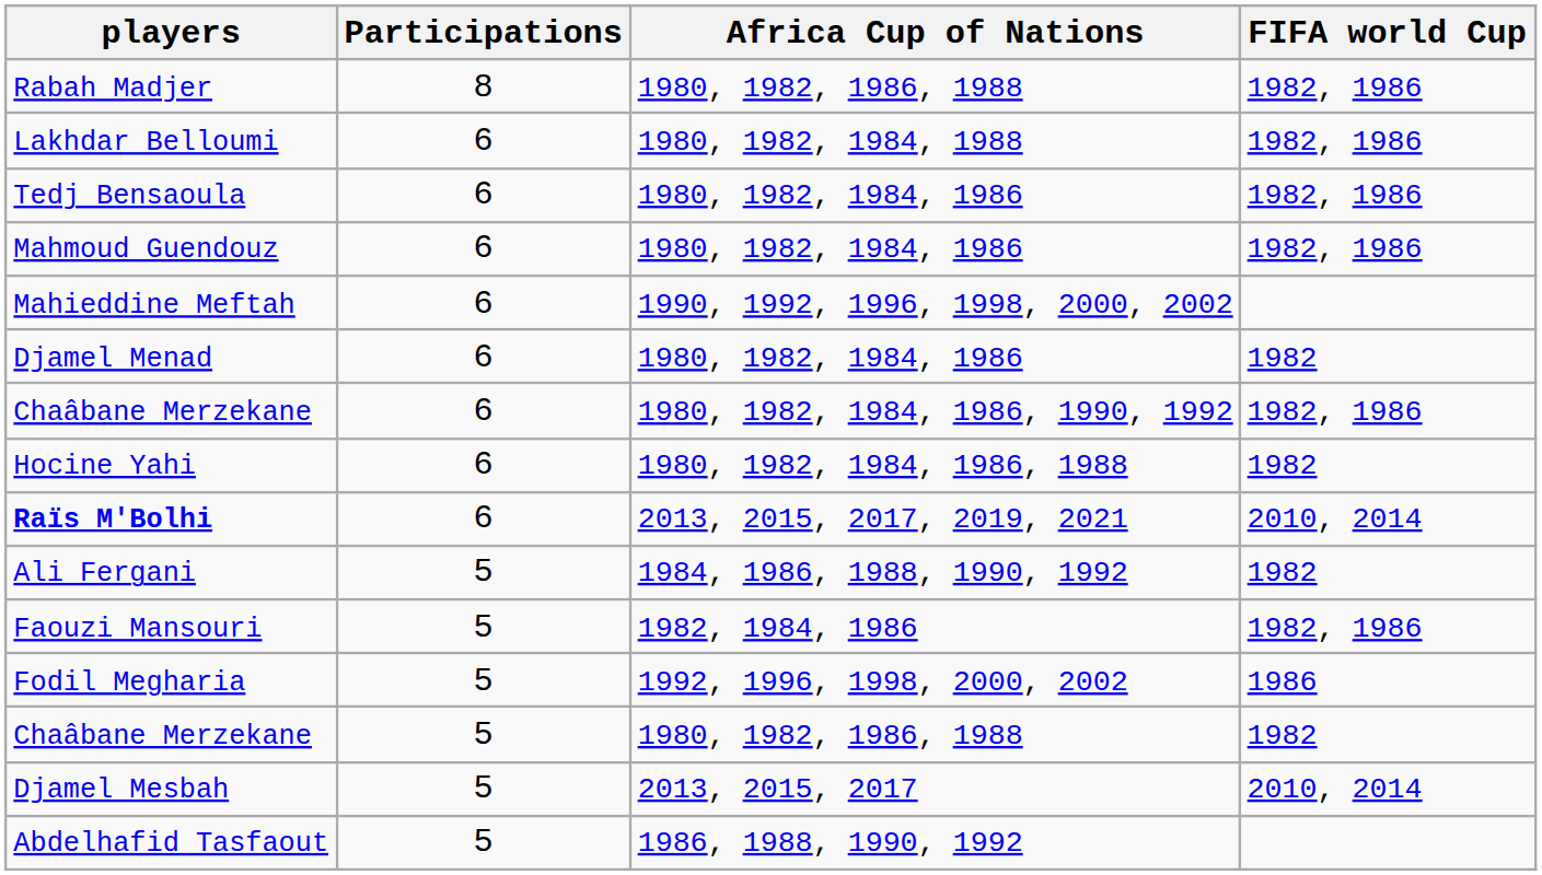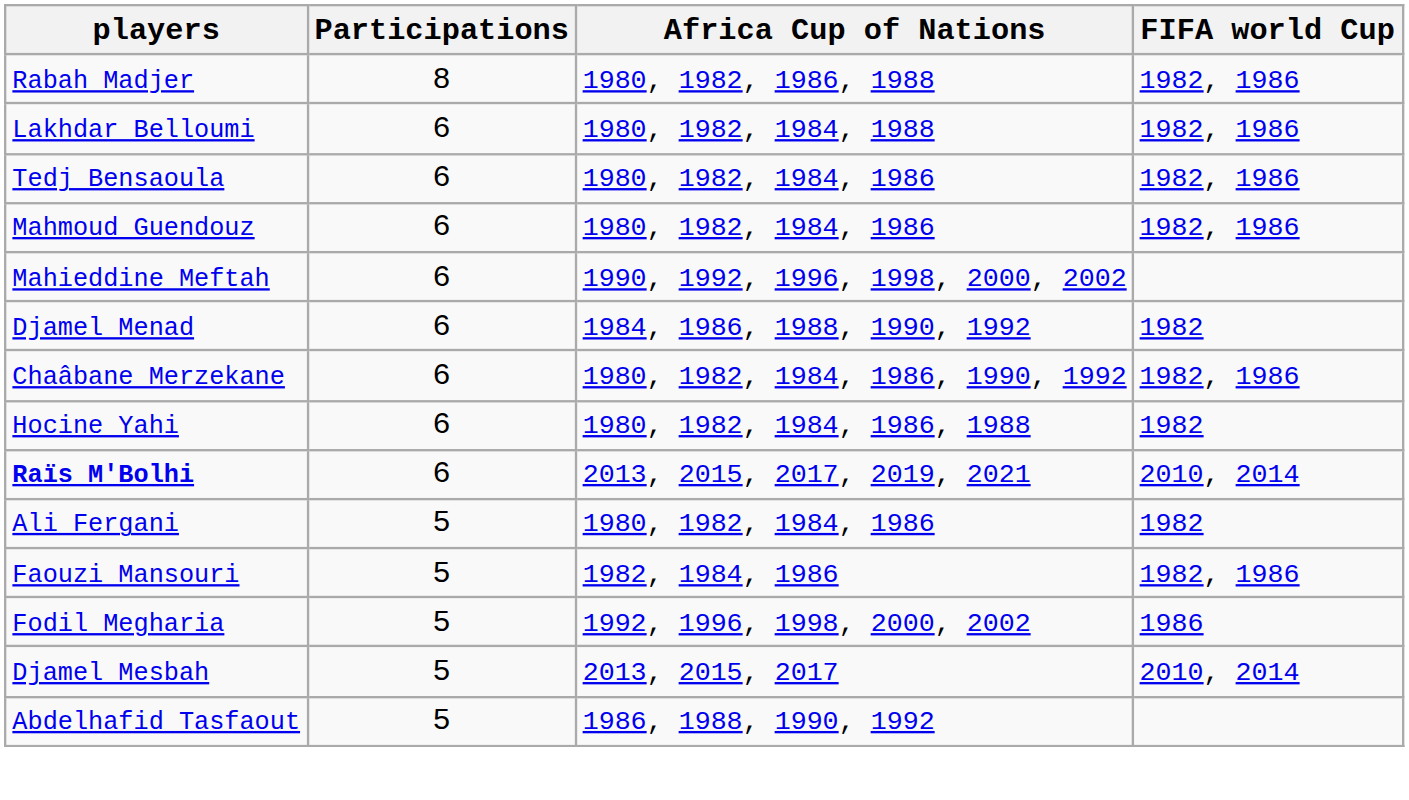 <table class="wikitable"px solid black" cellpadding="2">
 <tr>
 <th>players</th>
 <th>Participations</th>
 <th>Africa Cup of Nations</th>
 <th>FIFA world Cup</th>
 </tr>
 <tr>
 <td><small><a href='#'>Rabah Madjer</a> </small></td>
 <td style="text-align:center">8</td>
 <td style="font-size:88%"><a href='#'>1980</a>, <a href='#'>1982</a>, <a href='#'>1986</a>, <a href='#'>1988</a></td>
 <td style="font-size:88%"><a href='#'>1982</a>, <a href='#'>1986</a></td>
 </tr>
 <tr>
 <td><small><a href='#'>Lakhdar Belloumi</a> </small></td>
 <td style="text-align:center">6</td>
 <td style="font-size:88%"><a href='#'>1980</a>, <a href='#'>1982</a>, <a href='#'>1984</a>, <a href='#'>1988</a></td>
 <td style="font-size:88%"><a href='#'>1982</a>, <a href='#'>1986</a></td>
 </tr>
 <tr>
 <td><small><a href='#'>Tedj Bensaoula</a> </small></td>
 <td style="text-align:center">6</td>
 <td style="font-size:88%"><a href='#'>1980</a>, <a href='#'>1982</a>, <a href='#'>1984</a>, <a href='#'>1986</a></td>
 <td style="font-size:88%"><a href='#'>1982</a>, <a href='#'>1986</a></td>
 </tr>
 <tr>
 <td><small><a href='#'>Mahmoud Guendouz</a> </small></td>
 <td style="text-align:center">6</td>
 <td style="font-size:88%"><a href='#'>1980</a>, <a href='#'>1982</a>, <a href='#'>1984</a>, <a href='#'>1986</a></td>
 <td style="font-size:88%"><a href='#'>1982</a>, <a href='#'>1986</a></td>
 </tr>
 <tr>
 <td><small><a href='#'>Mahieddine Meftah</a> </small></td>
 <td style="text-align:center">6</td>
 <td style="font-size:88%"><a href='#'>1990</a>, <a href='#'>1992</a>, <a href='#'>1996</a>, <a href='#'>1998</a>, <a href='#'>2000</a>, <a href='#'>2002</a></td>
 <td></td>
 </tr>
 <tr>
 <td><small><a href='#'>Djamel Menad</a> </small></td>
 <td style="text-align:center">6</td>
-<td style="font-size:88%"><a href='#'>1980</a>, <a href='#'>1982</a>, <a href='#'>1984</a>, <a href='#'>1986</a></td>
+<td style="font-size:88%"><a href='#'>1984</a>, <a href='#'>1986</a>, <a href='#'>1988</a>, <a href='#'>1990</a>, <a href='#'>1992</a></td>
 <td style="font-size:88%"><a href='#'>1982</a></td>
 </tr>
 <tr>
 <td><small><a href='#'>Chaâbane Merzekane</a> </small></td>
 <td style="text-align:center">6</td>
 <td style="font-size:88%"><a href='#'>1980</a>, <a href='#'>1982</a>, <a href='#'>1984</a>, <a href='#'>1986</a>, <a href='#'>1990</a>, <a href='#'>1992</a></td>
 <td style="font-size:88%"><a href='#'>1982</a>, <a href='#'>1986</a></td>
 </tr>
 <tr>
 <td><small><a href='#'>Hocine Yahi</a> </small></td>
 <td style="text-align:center">6</td>
 <td style="font-size:88%"><a href='#'>1980</a>, <a href='#'>1982</a>, <a href='#'>1984</a>, <a href='#'>1986</a>, <a href='#'>1988</a></td>
 <td style="font-size:88%"><a href='#'>1982</a></td>
 </tr>
 <tr>
 <td><small><strong><a href='#'>Raïs M'Bolhi</a></strong> </small></td>
 <td style="text-align:center">6</td>
 <td style="font-size:88%"><a href='#'>2013</a>, <a href='#'>2015</a>, <a href='#'>2017</a>, <a href='#'>2019</a>, <a href='#'>2021</a></td>
 <td style="font-size:88%"><a href='#'>2010</a>, <a href='#'>2014</a></td>
 </tr>
 <tr>
 <td><small><a href='#'>Ali Fergani</a> </small></td>
 <td style="text-align:center">5</td>
-<td style="font-size:88%"><a href='#'>1984</a>, <a href='#'>1986</a>, <a href='#'>1988</a>, <a href='#'>1990</a>, <a href='#'>1992</a></td>
+<td style="font-size:88%"><a href='#'>1980</a>, <a href='#'>1982</a>, <a href='#'>1984</a>, <a href='#'>1986</a></td>
 <td style="font-size:88%"><a href='#'>1982</a></td>
 </tr>
 <tr>
 <td><small><a href='#'>Faouzi Mansouri</a> </small></td>
 <td style="text-align:center">5</td>
 <td style="font-size:88%"><a href='#'>1982</a>, <a href='#'>1984</a>, <a href='#'>1986</a></td>
 <td style="font-size:88%"><a href='#'>1982</a>, <a href='#'>1986</a></td>
 </tr>
 <tr>
 <td><small><a href='#'>Fodil Megharia</a> </small></td>
 <td style="text-align:center">5</td>
 <td style="font-size:88%"><a href='#'>1992</a>, <a href='#'>1996</a>, <a href='#'>1998</a>, <a href='#'>2000</a>, <a href='#'>2002</a></td>
 <td style="font-size:88%"><a href='#'>1986</a></td>
-</tr>
-<tr>
-<td><small><a href='#'>Chaâbane Merzekane</a> </small></td>
-<td style="text-align:center">5</td>
-<td style="font-size:88%"><a href='#'>1980</a>, <a href='#'>1982</a>, <a href='#'>1986</a>, <a href='#'>1988</a></td>
-<td style="font-size:88%"><a href='#'>1982</a></td>
 </tr>
 <tr>
 <td><small><a href='#'>Djamel Mesbah</a> </small></td>
 <td style="text-align:center">5</td>
 <td style="font-size:88%"><a href='#'>2013</a>, <a href='#'>2015</a>, <a href='#'>2017</a></td>
 <td style="font-size:88%"><a href='#'>2010</a>, <a href='#'>2014</a></td>
 </tr>
 <tr>
 <td><small><a href='#'>Abdelhafid Tasfaout</a> </small></td>
 <td style="text-align:center">5</td>
 <td style="font-size:88%"><a href='#'>1986</a>, <a href='#'>1988</a>, <a href='#'>1990</a>, <a href='#'>1992</a></td>
 <td></td>
 </tr>
 <tr>
 </tr>
 </table>
